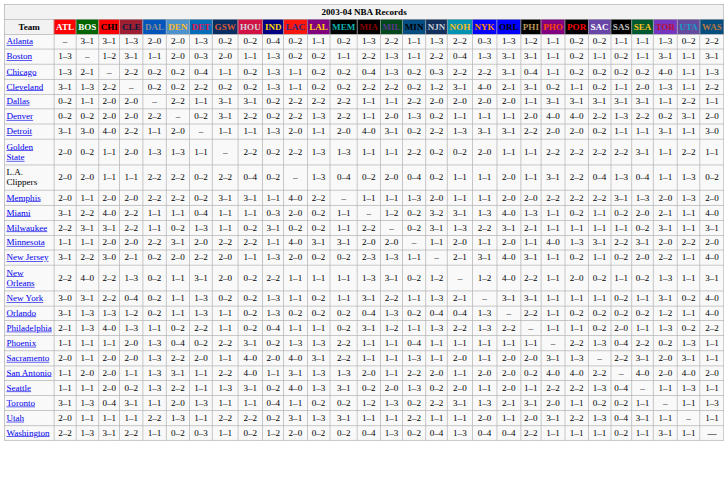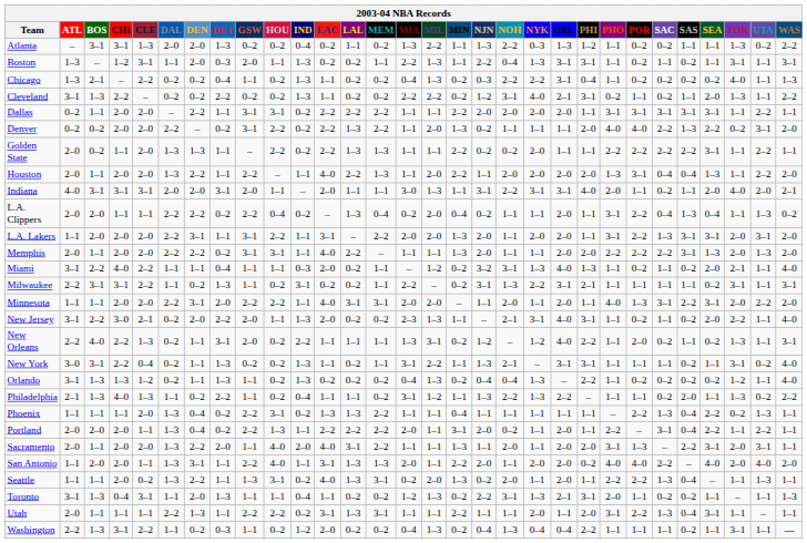 <table class="wikitable" style="font-size:90%; text-align:center;">
 <tr>
 <th colspan=30>2003-04 NBA Records</th>
 </tr>
 <tr>
 <th width=100>Team</th>
 <th style="background:#FF0000;color:#FFFFFF;width=35">ATL</th>
 <th style="background:#006400;color:#FFFFFF;width=35">BOS</th>
 <th style="background:#FF0000;color:#000000;width=35">CHI</th>
 <th style="background:#9F1F32;color:#001D43;width=35">CLE</th>
 <th style="background:#0055BA;color:#898D8F;width=35">DAL</th>
 <th style="background:#4C92CC;color:#FDB827;width=35">DEN</th>
 <th style="background:#006BB7;color:#ED164B;width=35">DET</th>
 <th style="background:#072E63;color:#DC5A34;width=35">GSW</th>
 <th style="background:#D31145;color:#CBD4D8;width=35">HOU</th>
 <th style="background:#000080;color:#FFD700;width=35">IND</th>
 <th style="background:#F9160D;color:#1A2E8B;width=35">LAC</th>
 <th style="background:#800080;color:#FFD700;width=35">LAL</th>
 <th style="background:#000000;color:#0CB2AC;width=35">MEM</th>
 <th style="background:#000000;color:#8B0000;width=35">MIA</th>
 <th style="background:#00471B;color:#5C378A;width=35">MIL</th>
 <th style="background:#044D80;color:#000000;width=35">MIN</th>
 <th style="background:#12305B;color:#C4CED4;width=35">NJN</th>
 <th style="background:#0093B1;color:#FDB827;width=35">NOH</th>
 <th style="background:#0000FF;color:#FF8C00;width=35">NYK</th>
 <th style="background:#0000FF;color:#000000;width=35">ORL</th>
 <th style="background:#000000;color:#BB9754;width=35">PHI</th>
 <th style="background:#800080;color:#FF4500;width=35">PHO</th>
 <th style="background:#000000;color:#FF0000;width=35">POR</th>
 <th style="background:#6846A8;color:#FFFFFF;width=35">SAC</th>
 <th style="background:#000000;color:#C0C0C0;width=35">SAS</th>
 <th style="background:#005831;color:#FFC322;width=35">SEA</th>
 <th style="background:#7436BF;color:#BE0F34;width=35">TOR</th>
 <th style="background:#644A9C;color:#149BC7;width=35">UTA</th>
 <th style="background:#044D7D;color:#BC7A44;width=35">WAS</th>
 </tr>
 <tr>
 <td style="text-align:left;"><a href='#'>Atlanta</a></td>
 <td>–</td>
 <td>3–1</td>
 <td>3–1</td>
 <td>1–3</td>
 <td>2–0</td>
 <td>2–0</td>
 <td>1–3</td>
 <td>0–2</td>
 <td>0–2</td>
 <td>0–4</td>
 <td>0–2</td>
 <td>1–1</td>
 <td>0–2</td>
 <td>1–3</td>
 <td>2–2</td>
 <td>1–1</td>
 <td>1–3</td>
 <td>2–2</td>
 <td>0–3</td>
 <td>1–3</td>
 <td>1–2</td>
 <td>1–1</td>
 <td>0–2</td>
 <td>0–2</td>
 <td>1–1</td>
 <td>1–1</td>
 <td>1–3</td>
 <td>0–2</td>
 <td>2–2</td>
 </tr>
 <tr>
 <td style="text-align:left;"><a href='#'>Boston</a></td>
 <td>1–3</td>
 <td>–</td>
 <td>1–2</td>
 <td>3–1</td>
 <td>1–1</td>
 <td>2–0</td>
 <td>0–3</td>
 <td>2–0</td>
 <td>1–1</td>
 <td>1–3</td>
 <td>0–2</td>
 <td>0–2</td>
 <td>1–1</td>
 <td>2–2</td>
 <td>1–3</td>
 <td>1–1</td>
 <td>2–2</td>
 <td>0–4</td>
 <td>1–3</td>
 <td>3–1</td>
 <td>3–1</td>
 <td>1–1</td>
 <td>0–2</td>
 <td>1–1</td>
 <td>0–2</td>
 <td>1–1</td>
 <td>3–1</td>
 <td>1–1</td>
 <td>3–1</td>
 </tr>
 <tr>
 <td style="text-align:left;"><a href='#'>Chicago</a></td>
 <td>1–3</td>
 <td>2–1</td>
 <td>–</td>
 <td>2–2</td>
 <td>0–2</td>
 <td>0–2</td>
 <td>0–4</td>
 <td>1–1</td>
 <td>0–2</td>
 <td>1–3</td>
 <td>1–1</td>
 <td>0–2</td>
 <td>0–2</td>
 <td>0–4</td>
 <td>1–3</td>
 <td>0–2</td>
 <td>0–3</td>
 <td>2–2</td>
 <td>2–2</td>
 <td>3–1</td>
 <td>0–4</td>
 <td>1–1</td>
 <td>0–2</td>
 <td>0–2</td>
 <td>0–2</td>
 <td>0–2</td>
 <td>4–0</td>
 <td>1–1</td>
 <td>1–3</td>
 </tr>
 <tr>
 <td style="text-align:left;"><a href='#'>Cleveland</a></td>
 <td>3–1</td>
 <td>1–3</td>
 <td>2–2</td>
 <td>–</td>
 <td>0–2</td>
 <td>0–2</td>
 <td>2–2</td>
 <td>0–2</td>
 <td>0–2</td>
 <td>1–3</td>
 <td>1–1</td>
 <td>0–2</td>
 <td>0–2</td>
 <td>2–2</td>
 <td>2–2</td>
 <td>0–2</td>
 <td>1–2</td>
 <td>3–1</td>
 <td>4–0</td>
 <td>2–1</td>
 <td>3–1</td>
 <td>0–2</td>
 <td>1–1</td>
 <td>0–2</td>
 <td>1–1</td>
 <td>2–0</td>
 <td>1–3</td>
 <td>1–1</td>
 <td>2–2</td>
 </tr>
 <tr>
 <td style="text-align:left;"><a href='#'>Dallas</a></td>
 <td>0–2</td>
 <td>1–1</td>
 <td>2–0</td>
 <td>2–0</td>
 <td>–</td>
 <td>2–2</td>
 <td>1–1</td>
 <td>3–1</td>
 <td>3–1</td>
 <td>0–2</td>
 <td>2–2</td>
 <td>2–2</td>
 <td>2–2</td>
 <td>1–1</td>
 <td>1–1</td>
 <td>2–2</td>
 <td>2–0</td>
 <td>2–0</td>
 <td>2–0</td>
 <td>2–0</td>
 <td>1–1</td>
 <td>3–1</td>
 <td>3–1</td>
 <td>3–1</td>
 <td>3–1</td>
 <td>3–1</td>
 <td>1–1</td>
 <td>2–2</td>
 <td>1–1</td>
 </tr>
 <tr>
 <td style="text-align:left;"><a href='#'>Denver</a></td>
 <td>0–2</td>
 <td>0–2</td>
 <td>2–0</td>
 <td>2–0</td>
 <td>2–2</td>
 <td>–</td>
 <td>0–2</td>
 <td>3–1</td>
 <td>2–2</td>
 <td>0–2</td>
 <td>2–2</td>
 <td>1–3</td>
 <td>2–2</td>
 <td>1–1</td>
 <td>2–0</td>
 <td>1–3</td>
 <td>0–2</td>
 <td>1–1</td>
 <td>1–1</td>
 <td>1–1</td>
 <td>2–0</td>
 <td>4–0</td>
 <td>4–0</td>
 <td>2–2</td>
 <td>1–3</td>
 <td>2–2</td>
 <td>0–2</td>
 <td>3–1</td>
 <td>2–0</td>
 </tr>
 <tr>
-<td style="text-align:left;"><a href='#'>Detroit</a></td>
-<td>3–1</td>
-<td>3–0</td>
-<td>4–0</td>
-<td>2–2</td>
-<td>1–1</td>
-<td>2–0</td>
-<td>–</td>
-<td>1–1</td>
-<td>1–1</td>
-<td>1–3</td>
-<td>2–0</td>
-<td>1–1</td>
-<td>2–0</td>
-<td>4–0</td>
-<td>3–1</td>
-<td>0–2</td>
-<td>2–2</td>
-<td>1–3</td>
-<td>3–1</td>
-<td>3–1</td>
-<td>2–2</td>
-<td>2–0</td>
-<td>2–0</td>
-<td>0–2</td>
-<td>1–1</td>
-<td>1–1</td>
-<td>3–1</td>
-<td>1–1</td>
-<td>3–0</td>
-</tr>
-<tr>
 <td style="text-align:left;"><a href='#'>Golden State</a></td>
 <td>2–0</td>
 <td>0–2</td>
 <td>1–1</td>
 <td>2–0</td>
 <td>1–3</td>
 <td>1–3</td>
 <td>1–1</td>
 <td>–</td>
 <td>2–2</td>
 <td>0–2</td>
 <td>2–2</td>
 <td>1–3</td>
 <td>1–3</td>
 <td>1–1</td>
 <td>1–1</td>
 <td>2–2</td>
 <td>0–2</td>
 <td>0–2</td>
 <td>2–0</td>
 <td>1–1</td>
 <td>1–1</td>
 <td>2–2</td>
 <td>2–2</td>
 <td>2–2</td>
 <td>2–2</td>
 <td>3–1</td>
 <td>1–1</td>
 <td>2–2</td>
 <td>1–1</td>
 </tr>
 <tr>
+<td style="text-align:left;"><a href='#'>Houston</a></td>
+<td>2–0</td>
+<td>1–1</td>
+<td>2–0</td>
+<td>2–0</td>
+<td>1–3</td>
+<td>2–2</td>
+<td>1–1</td>
+<td>2–2</td>
+<td>–</td>
+<td>1–1</td>
+<td>4–0</td>
+<td>2–2</td>
+<td>1–3</td>
+<td>1–1</td>
+<td>2–0</td>
+<td>2–2</td>
+<td>1–1</td>
+<td>2–0</td>
+<td>2–0</td>
+<td>2–0</td>
+<td>2–0</td>
+<td>1–3</td>
+<td>3–1</td>
+<td>0–4</td>
+<td>0–4</td>
+<td>1–3</td>
+<td>1–1</td>
+<td>2–2</td>
+<td>2–0</td>
+</tr>
+<tr>
+<td style="text-align:left;"><a href='#'>Indiana</a></td>
+<td>4–0</td>
+<td>3–1</td>
+<td>3–1</td>
+<td>3–1</td>
+<td>2–0</td>
+<td>2–0</td>
+<td>3–1</td>
+<td>2–0</td>
+<td>1–1</td>
+<td>–</td>
+<td>2–0</td>
+<td>1–1</td>
+<td>1–1</td>
+<td>3–0</td>
+<td>1–3</td>
+<td>1–1</td>
+<td>3–1</td>
+<td>2–2</td>
+<td>3–1</td>
+<td>3–1</td>
+<td>4–0</td>
+<td>2–0</td>
+<td>1–1</td>
+<td>0–2</td>
+<td>1–1</td>
+<td>2–0</td>
+<td>4–0</td>
+<td>2–0</td>
+<td>2–1</td>
+</tr>
+<tr>
 <td style="text-align:left;">L.A. Clippers</td>
 <td>2–0</td>
 <td>2–0</td>
 <td>1–1</td>
 <td>1–1</td>
 <td>2–2</td>
 <td>2–2</td>
 <td>0–2</td>
 <td>2–2</td>
 <td>0–4</td>
 <td>0–2</td>
 <td>–</td>
 <td>1–3</td>
 <td>0–4</td>
 <td>0–2</td>
 <td>2–0</td>
 <td>0–4</td>
 <td>0–2</td>
 <td>1–1</td>
 <td>1–1</td>
 <td>2–0</td>
 <td>1–1</td>
 <td>3–1</td>
 <td>2–2</td>
 <td>0–4</td>
 <td>1–3</td>
 <td>0–4</td>
 <td>1–1</td>
 <td>1–3</td>
 <td>0–2</td>
+</tr>
+<tr>
+<td style="text-align:left;"><a href='#'>L.A. Lakers</a></td>
+<td>1–1</td>
+<td>2–0</td>
+<td>2–0</td>
+<td>2–0</td>
+<td>2–2</td>
+<td>3–1</td>
+<td>1–1</td>
+<td>3–1</td>
+<td>2–2</td>
+<td>1–1</td>
+<td>3–1</td>
+<td>–</td>
+<td>2–2</td>
+<td>2–0</td>
+<td>2–0</td>
+<td>1–3</td>
+<td>2–0</td>
+<td>1–1</td>
+<td>2–0</td>
+<td>2–0</td>
+<td>1–1</td>
+<td>3–1</td>
+<td>2–2</td>
+<td>1–3</td>
+<td>3–1</td>
+<td>3–1</td>
+<td>2–0</td>
+<td>3–1</td>
+<td>2–0</td>
 </tr>
 <tr>
 <td style="text-align:left;"><a href='#'>Memphis</a></td>
 <td>2–0</td>
 <td>1–1</td>
 <td>2–0</td>
 <td>2–0</td>
 <td>2–2</td>
 <td>2–2</td>
 <td>0–2</td>
 <td>3–1</td>
 <td>3–1</td>
 <td>1–1</td>
 <td>4–0</td>
 <td>2–2</td>
 <td>–</td>
 <td>1–1</td>
 <td>1–1</td>
 <td>1–3</td>
 <td>2–0</td>
 <td>1–1</td>
 <td>1–1</td>
 <td>2–0</td>
 <td>2–0</td>
 <td>2–2</td>
 <td>2–2</td>
 <td>2–2</td>
 <td>3–1</td>
 <td>1–3</td>
 <td>2–0</td>
 <td>1–3</td>
 <td>2–0</td>
 </tr>
 <tr>
 <td style="text-align:left;"><a href='#'>Miami</a></td>
 <td>3–1</td>
 <td>2–2</td>
 <td>4–0</td>
 <td>2–2</td>
 <td>1–1</td>
 <td>1–1</td>
 <td>0–4</td>
 <td>1–1</td>
 <td>1–1</td>
 <td>0–3</td>
 <td>2–0</td>
 <td>0–2</td>
 <td>1–1</td>
 <td>–</td>
 <td>1–2</td>
 <td>0–2</td>
 <td>3–2</td>
 <td>3–1</td>
 <td>1–3</td>
 <td>4–0</td>
 <td>1–3</td>
 <td>1–1</td>
 <td>0–2</td>
 <td>1–1</td>
 <td>0–2</td>
 <td>2–0</td>
 <td>2–1</td>
 <td>1–1</td>
 <td>4–0</td>
 </tr>
 <tr>
 <td style="text-align:left;"><a href='#'>Milwaukee</a></td>
 <td>2–2</td>
 <td>3–1</td>
 <td>3–1</td>
 <td>2–2</td>
 <td>1–1</td>
 <td>0–2</td>
 <td>1–3</td>
 <td>1–1</td>
 <td>0–2</td>
 <td>3–1</td>
 <td>0–2</td>
 <td>0–2</td>
 <td>1–1</td>
 <td>2–2</td>
 <td>–</td>
 <td>0–2</td>
 <td>3–1</td>
 <td>1–3</td>
 <td>2–2</td>
 <td>3–1</td>
 <td>2–1</td>
 <td>1–1</td>
 <td>1–1</td>
 <td>1–1</td>
 <td>1–1</td>
 <td>0–2</td>
 <td>3–1</td>
 <td>1–1</td>
 <td>3–1</td>
 </tr>
 <tr>
 <td style="text-align:left;"><a href='#'>Minnesota</a></td>
 <td>1–1</td>
 <td>1–1</td>
 <td>2–0</td>
 <td>2–0</td>
 <td>2–2</td>
 <td>3–1</td>
 <td>2–0</td>
 <td>2–2</td>
 <td>2–2</td>
 <td>1–1</td>
 <td>4–0</td>
 <td>3–1</td>
 <td>3–1</td>
 <td>2–0</td>
 <td>2–0</td>
 <td>–</td>
 <td>1–1</td>
 <td>2–0</td>
 <td>1–1</td>
 <td>2–0</td>
 <td>1–1</td>
 <td>4–0</td>
 <td>1–3</td>
 <td>3–1</td>
 <td>2–2</td>
 <td>3–1</td>
 <td>2–0</td>
 <td>2–2</td>
 <td>2–0</td>
 </tr>
 <tr>
 <td style="text-align:left;"><a href='#'>New Jersey</a></td>
 <td>3–1</td>
 <td>2–2</td>
 <td>3–0</td>
 <td>2–1</td>
 <td>0–2</td>
 <td>2–0</td>
 <td>2–2</td>
 <td>2–0</td>
 <td>1–1</td>
 <td>1–3</td>
 <td>2–0</td>
 <td>0–2</td>
 <td>0–2</td>
 <td>2–3</td>
 <td>1–3</td>
 <td>1–1</td>
 <td>–</td>
 <td>2–1</td>
 <td>3–1</td>
 <td>4–0</td>
 <td>3–1</td>
 <td>1–1</td>
 <td>0–2</td>
 <td>1–1</td>
 <td>0–2</td>
 <td>2–0</td>
 <td>2–2</td>
 <td>1–1</td>
 <td>4–0</td>
 </tr>
 <tr>
 <td style="text-align:left;"><a href='#'>New Orleans</a></td>
 <td>2–2</td>
 <td>4–0</td>
 <td>2–2</td>
 <td>1–3</td>
 <td>0–2</td>
 <td>1–1</td>
 <td>3–1</td>
 <td>2–0</td>
 <td>0–2</td>
 <td>2–2</td>
 <td>1–1</td>
 <td>1–1</td>
 <td>1–1</td>
 <td>1–3</td>
 <td>3–1</td>
 <td>0–2</td>
 <td>1–2</td>
 <td>–</td>
 <td>1–2</td>
 <td>4–0</td>
 <td>2–2</td>
 <td>1–1</td>
 <td>2–0</td>
 <td>0–2</td>
 <td>1–1</td>
 <td>0–2</td>
 <td>1–3</td>
 <td>1–1</td>
 <td>3–1</td>
 </tr>
 <tr>
 <td style="text-align:left;"><a href='#'>New York</a></td>
 <td>3–0</td>
 <td>3–1</td>
 <td>2–2</td>
 <td>0–4</td>
 <td>0–2</td>
 <td>1–1</td>
 <td>1–3</td>
 <td>0–2</td>
 <td>0–2</td>
 <td>1–3</td>
 <td>1–1</td>
 <td>0–2</td>
 <td>1–1</td>
 <td>3–1</td>
 <td>2–2</td>
 <td>1–1</td>
 <td>1–3</td>
 <td>2–1</td>
 <td>–</td>
 <td>3–1</td>
 <td>3–1</td>
 <td>1–1</td>
 <td>1–1</td>
 <td>1–1</td>
 <td>0–2</td>
 <td>1–1</td>
 <td>3–1</td>
 <td>0–2</td>
 <td>4–0</td>
 </tr>
 <tr>
 <td style="text-align:left;"><a href='#'>Orlando</a></td>
 <td>3–1</td>
 <td>1–3</td>
 <td>1–3</td>
 <td>1–2</td>
 <td>0–2</td>
 <td>1–1</td>
 <td>1–3</td>
 <td>1–1</td>
 <td>0–2</td>
 <td>1–3</td>
 <td>0–2</td>
 <td>0–2</td>
 <td>0–2</td>
 <td>0–4</td>
 <td>1–3</td>
 <td>0–2</td>
 <td>0–4</td>
 <td>0–4</td>
 <td>1–3</td>
 <td>–</td>
 <td>2–2</td>
 <td>1–1</td>
 <td>0–2</td>
 <td>0–2</td>
 <td>0–2</td>
 <td>0–2</td>
 <td>1–2</td>
 <td>1–1</td>
 <td>4–0</td>
 </tr>
 <tr>
 <td style="text-align:left;"><a href='#'>Philadelphia</a></td>
 <td>2–1</td>
 <td>1–3</td>
 <td>4–0</td>
 <td>1–3</td>
 <td>1–1</td>
 <td>0–2</td>
 <td>2–2</td>
 <td>1–1</td>
 <td>0–2</td>
 <td>0–4</td>
 <td>1–1</td>
 <td>1–1</td>
 <td>0–2</td>
 <td>3–1</td>
 <td>1–2</td>
 <td>1–1</td>
 <td>1–3</td>
 <td>2–2</td>
 <td>1–3</td>
 <td>2–2</td>
 <td>–</td>
 <td>1–1</td>
 <td>1–1</td>
 <td>0–2</td>
 <td>2–0</td>
 <td>1–1</td>
 <td>1–3</td>
 <td>0–2</td>
 <td>2–2</td>
 </tr>
 <tr>
 <td style="text-align:left;"><a href='#'>Phoenix</a></td>
 <td>1–1</td>
 <td>1–1</td>
 <td>1–1</td>
 <td>2–0</td>
 <td>1–3</td>
 <td>0–4</td>
 <td>0–2</td>
 <td>2–2</td>
 <td>3–1</td>
 <td>0–2</td>
 <td>1–3</td>
 <td>1–3</td>
 <td>2–2</td>
 <td>1–1</td>
 <td>1–1</td>
 <td>0–4</td>
 <td>1–1</td>
 <td>1–1</td>
 <td>1–1</td>
 <td>1–1</td>
 <td>1–1</td>
 <td>–</td>
 <td>2–2</td>
 <td>1–3</td>
 <td>0–4</td>
 <td>2–2</td>
 <td>0–2</td>
 <td>1–3</td>
 <td>1–1</td>
 </tr>
 <tr>
+<td style="text-align:left;"><a href='#'>Portland</a></td>
+<td>2–0</td>
+<td>2–0</td>
+<td>2–0</td>
+<td>1–1</td>
+<td>1–3</td>
+<td>0–4</td>
+<td>0–2</td>
+<td>2–2</td>
+<td>1–3</td>
+<td>1–1</td>
+<td>2–2</td>
+<td>2–2</td>
+<td>2–2</td>
+<td>2–0</td>
+<td>1–1</td>
+<td>3–1</td>
+<td>2–0</td>
+<td>0–2</td>
+<td>1–1</td>
+<td>2–0</td>
+<td>1–1</td>
+<td>2–2</td>
+<td>–</td>
+<td>3–1</td>
+<td>0–4</td>
+<td>2–2</td>
+<td>1–1</td>
+<td>2–2</td>
+<td>1–1</td>
+</tr>
+<tr>
 <td style="text-align:left;"><a href='#'>Sacramento</a></td>
 <td>2–0</td>
 <td>1–1</td>
 <td>2–0</td>
 <td>2–0</td>
 <td>1–3</td>
 <td>2–2</td>
 <td>2–0</td>
 <td>1–1</td>
 <td>4–0</td>
 <td>2–0</td>
 <td>4–0</td>
 <td>3–1</td>
 <td>2–2</td>
 <td>1–1</td>
 <td>1–1</td>
 <td>1–3</td>
 <td>1–1</td>
 <td>2–0</td>
 <td>1–1</td>
 <td>2–0</td>
 <td>2–0</td>
 <td>3–1</td>
 <td>1–3</td>
 <td>–</td>
 <td>2–2</td>
 <td>3–1</td>
 <td>2–0</td>
 <td>3–1</td>
 <td>1–1</td>
 </tr>
 <tr>
 <td style="text-align:left;"><a href='#'>San Antonio</a></td>
 <td>1–1</td>
 <td>2–0</td>
 <td>2–0</td>
 <td>1–1</td>
 <td>1–3</td>
 <td>3–1</td>
 <td>1–1</td>
 <td>2–2</td>
 <td>4–0</td>
 <td>1–1</td>
 <td>3–1</td>
 <td>1–3</td>
 <td>1–3</td>
 <td>2–0</td>
 <td>1–1</td>
 <td>2–2</td>
 <td>2–0</td>
 <td>1–1</td>
 <td>2–0</td>
 <td>2–0</td>
 <td>0–2</td>
 <td>4–0</td>
 <td>4–0</td>
 <td>2–2</td>
 <td>–</td>
 <td>4–0</td>
 <td>2–0</td>
 <td>4–0</td>
 <td>2–0</td>
 </tr>
 <tr>
 <td style="text-align:left;"><a href='#'>Seattle</a></td>
 <td>1–1</td>
 <td>1–1</td>
 <td>2–0</td>
 <td>0–2</td>
 <td>1–3</td>
 <td>2–2</td>
 <td>1–1</td>
 <td>1–3</td>
 <td>3–1</td>
 <td>0–2</td>
 <td>4–0</td>
 <td>1–3</td>
 <td>3–1</td>
 <td>0–2</td>
 <td>2–0</td>
 <td>1–3</td>
 <td>0–2</td>
 <td>2–0</td>
 <td>1–1</td>
 <td>2–0</td>
 <td>1–1</td>
 <td>2–2</td>
 <td>2–2</td>
 <td>1–3</td>
 <td>0–4</td>
 <td>–</td>
 <td>1–1</td>
 <td>1–3</td>
 <td>1–1</td>
 </tr>
 <tr>
 <td style="text-align:left;"><a href='#'>Toronto</a></td>
 <td>3–1</td>
 <td>1–3</td>
 <td>0–4</td>
 <td>3–1</td>
 <td>1–1</td>
 <td>2–0</td>
 <td>1–3</td>
 <td>1–1</td>
 <td>1–1</td>
 <td>0–4</td>
 <td>1–1</td>
 <td>0–2</td>
 <td>0–2</td>
 <td>1–2</td>
 <td>1–3</td>
 <td>0–2</td>
 <td>2–2</td>
 <td>3–1</td>
 <td>1–3</td>
 <td>2–1</td>
 <td>3–1</td>
 <td>2–0</td>
 <td>1–1</td>
 <td>0–2</td>
 <td>0–2</td>
 <td>1–1</td>
 <td>–</td>
 <td>1–1</td>
 <td>1–3</td>
 </tr>
 <tr>
 <td style="text-align:left;"><a href='#'>Utah</a></td>
 <td>2–0</td>
 <td>1–1</td>
 <td>1–1</td>
 <td>1–1</td>
 <td>2–2</td>
 <td>1–3</td>
 <td>1–1</td>
 <td>2–2</td>
 <td>2–2</td>
 <td>0–2</td>
 <td>3–1</td>
 <td>1–3</td>
 <td>3–1</td>
 <td>1–1</td>
 <td>1–1</td>
 <td>2–2</td>
 <td>1–1</td>
 <td>1–1</td>
 <td>2–0</td>
 <td>1–1</td>
 <td>2–0</td>
 <td>3–1</td>
 <td>2–2</td>
 <td>1–3</td>
 <td>0–4</td>
 <td>3–1</td>
 <td>1–1</td>
 <td>–</td>
 <td>1–1</td>
 </tr>
 <tr>
 <td style="text-align:left;"><a href='#'>Washington</a></td>
 <td>2–2</td>
 <td>1–3</td>
 <td>3–1</td>
 <td>2–2</td>
 <td>1–1</td>
 <td>0–2</td>
 <td>0–3</td>
 <td>1–1</td>
 <td>0–2</td>
 <td>1–2</td>
 <td>2–0</td>
 <td>0–2</td>
 <td>0–2</td>
 <td>0–4</td>
 <td>1–3</td>
 <td>0–2</td>
 <td>0–4</td>
 <td>1–3</td>
 <td>0–4</td>
 <td>0–4</td>
 <td>2–2</td>
 <td>1–1</td>
 <td>1–1</td>
 <td>1–1</td>
 <td>0–2</td>
 <td>1–1</td>
 <td>3–1</td>
 <td>1–1</td>
 <td>—</td>
 </tr>
 </table>
